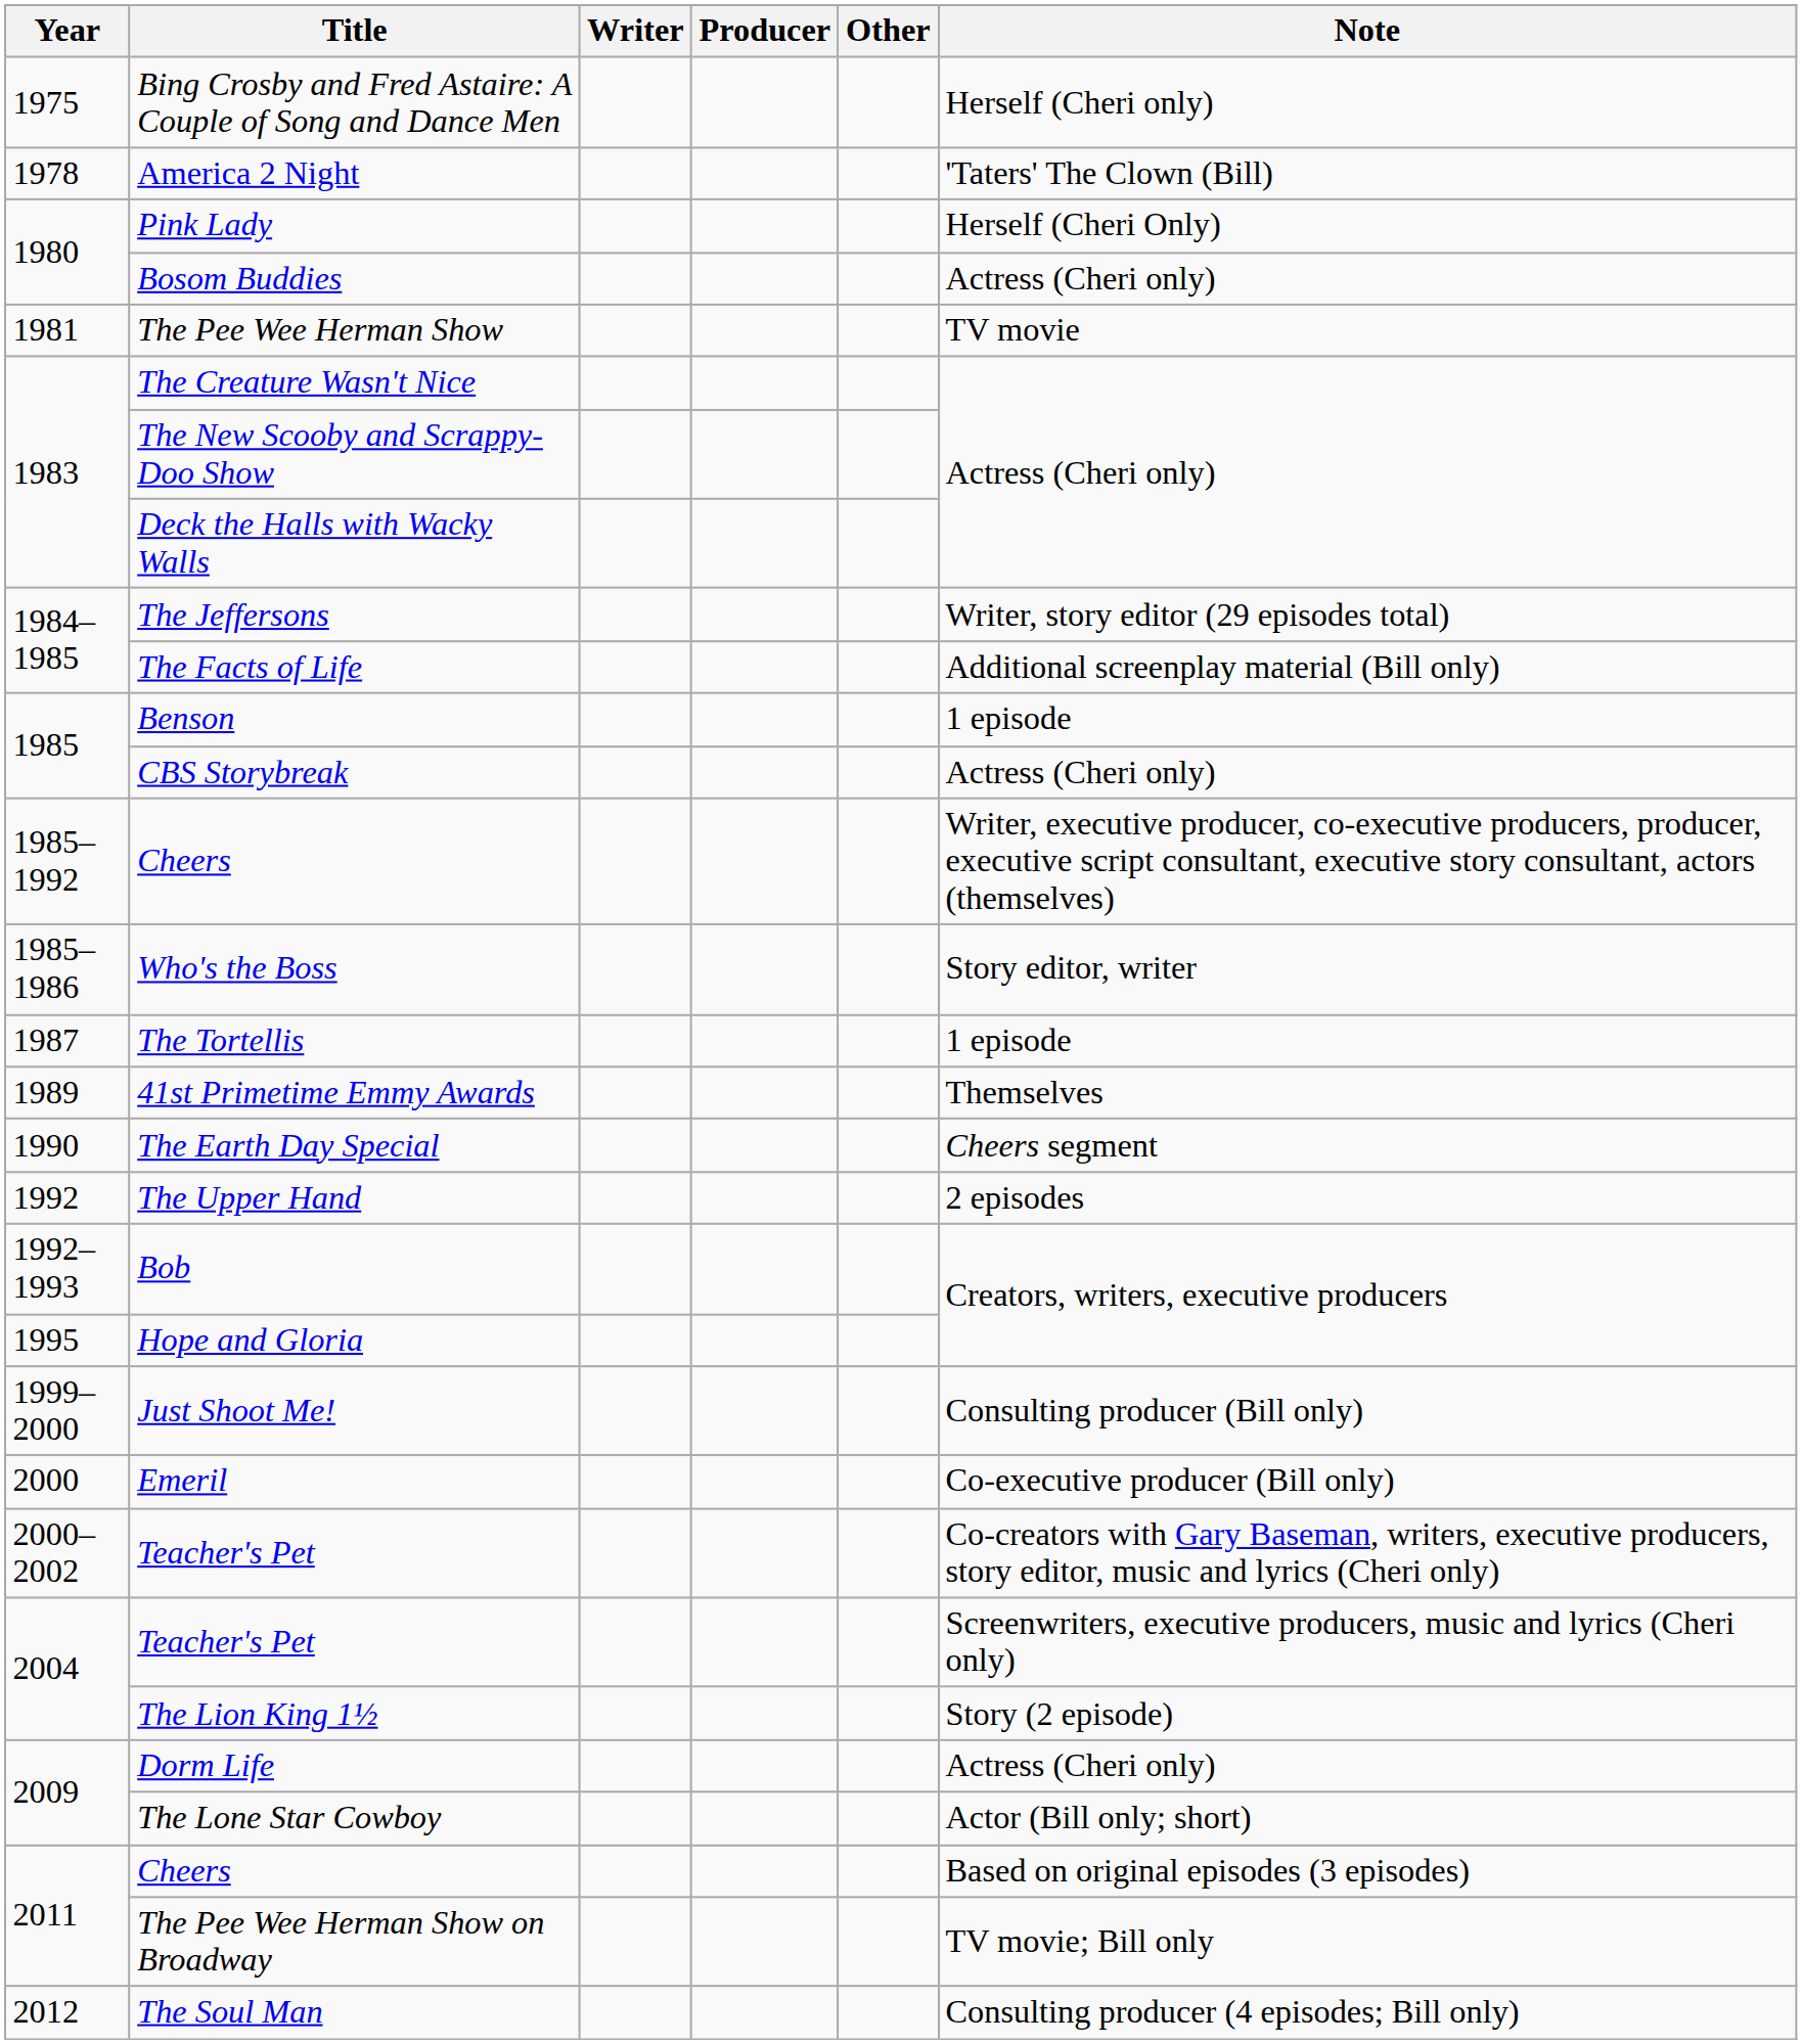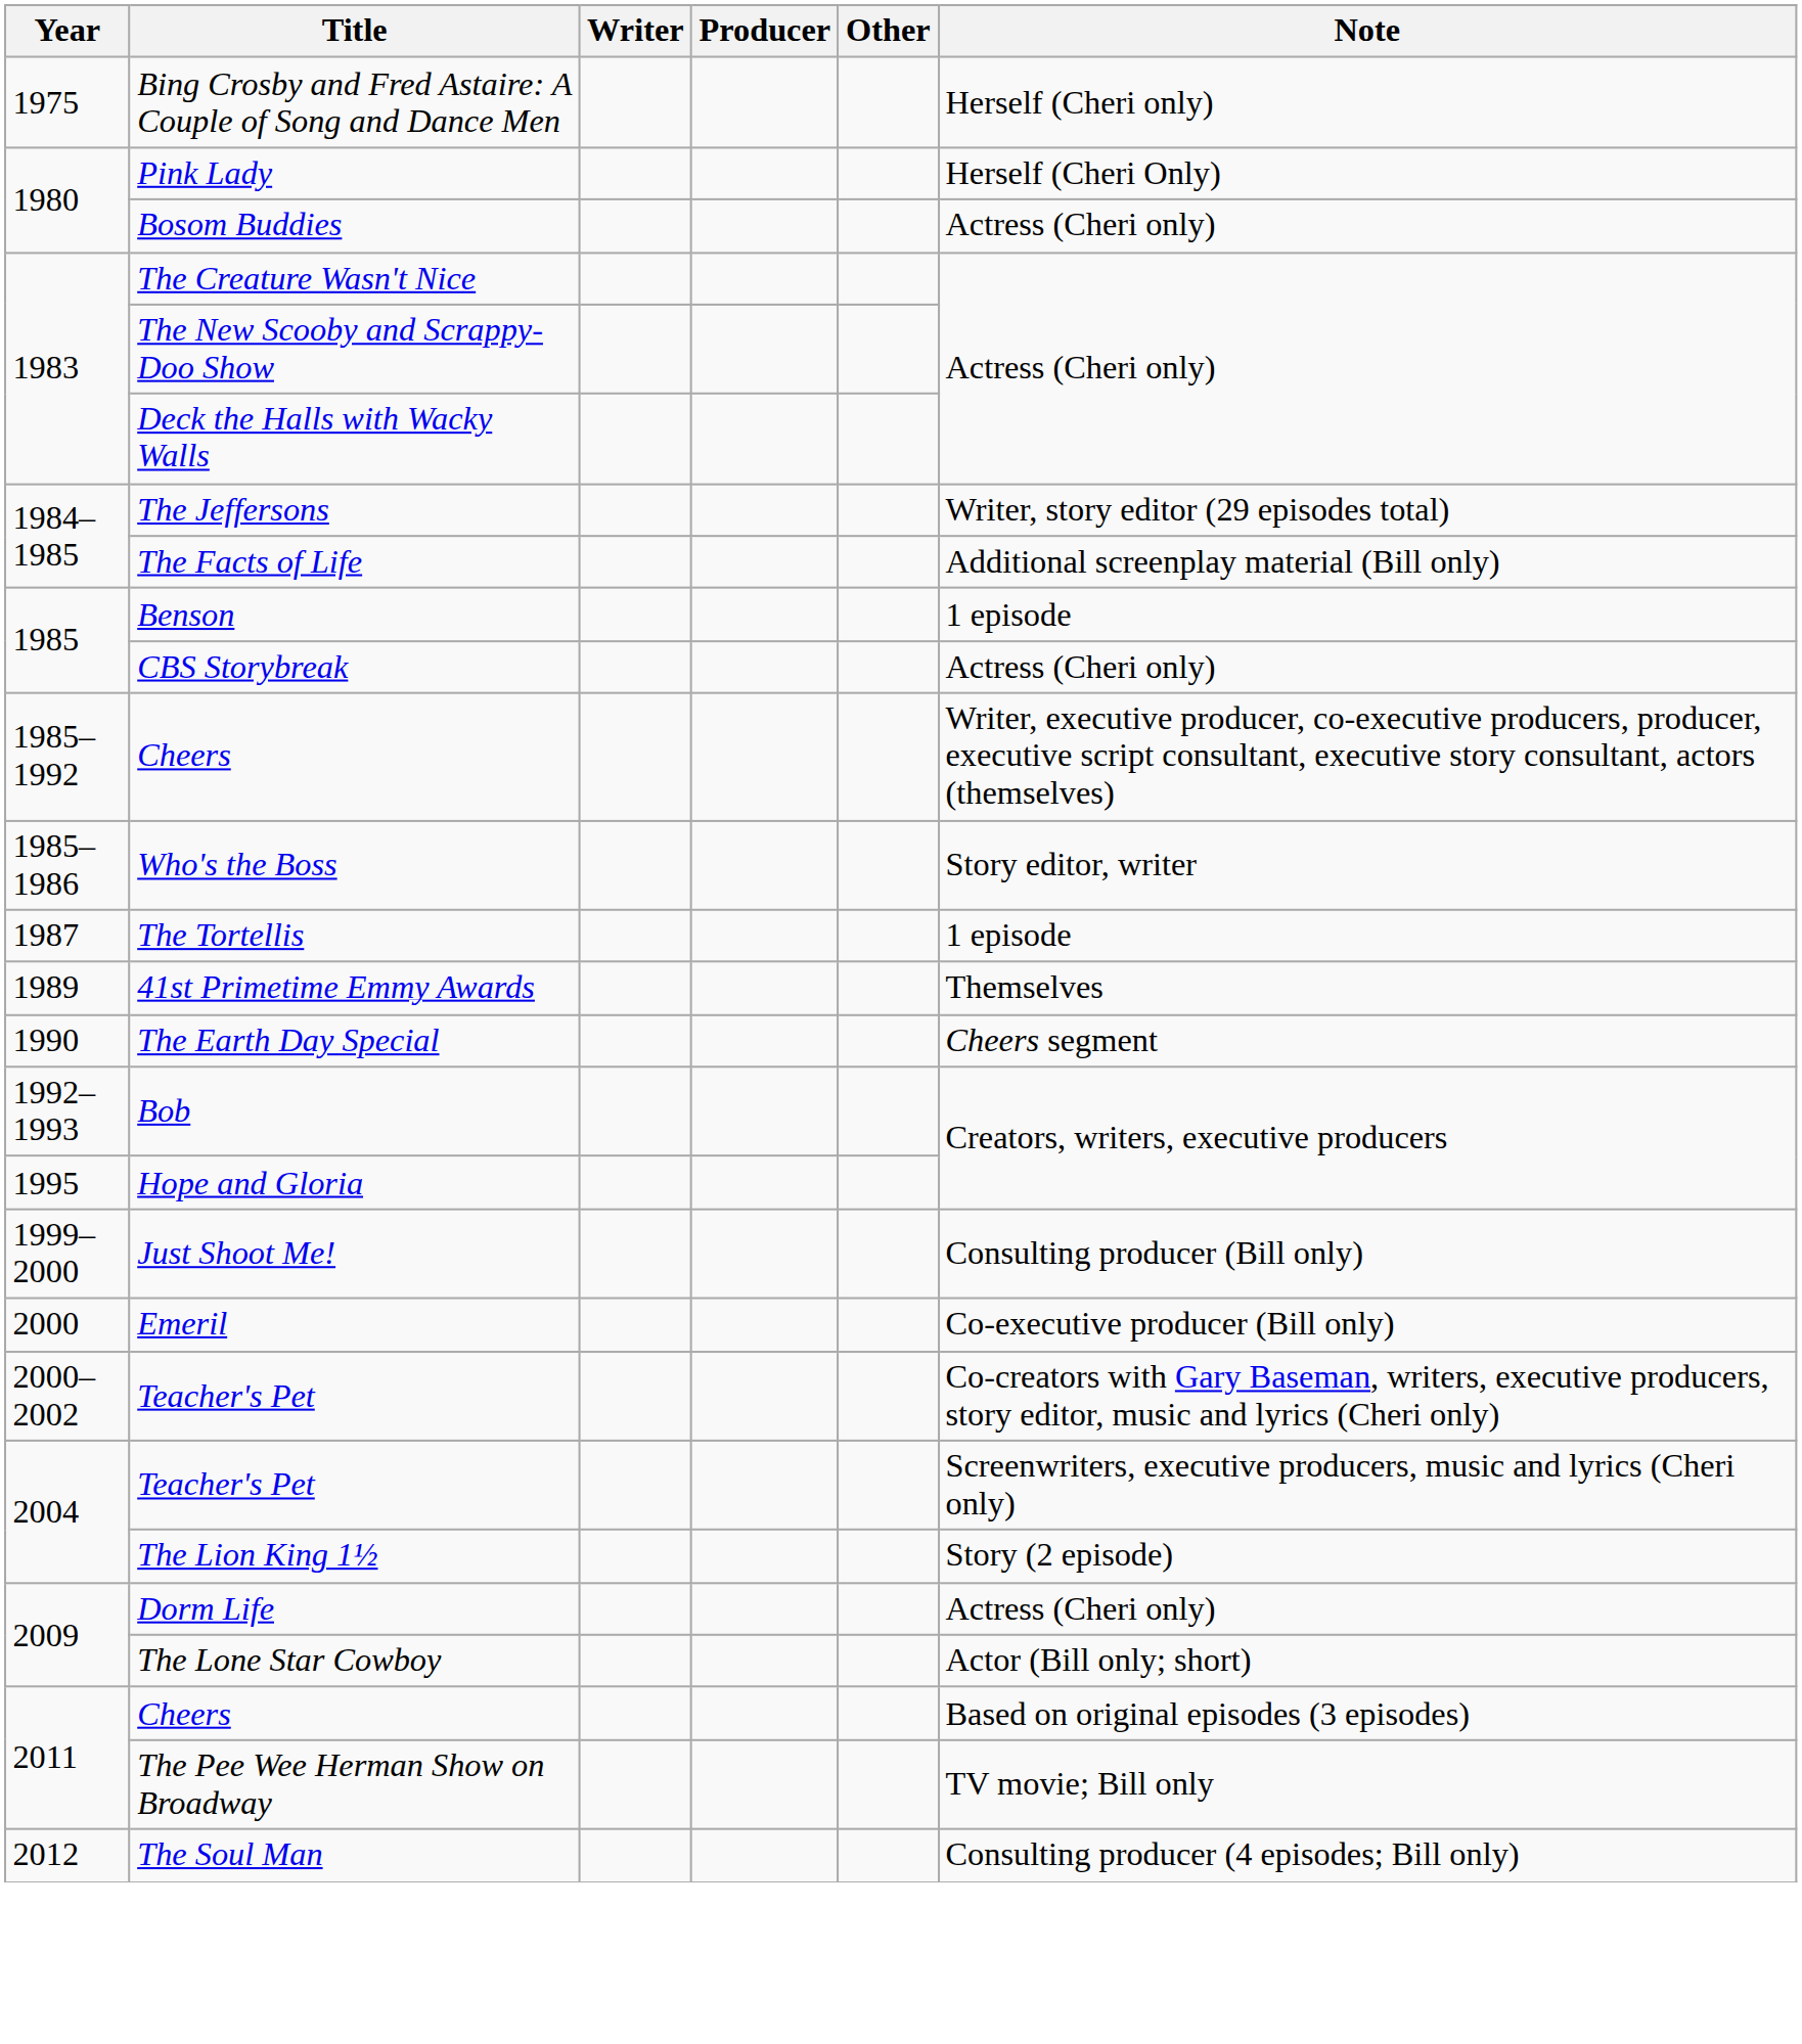 <table class="wikitable sortable">
 <tr>
 <th>Year</th>
 <th>Title</th>
 <th>Writer</th>
 <th>Producer</th>
 <th>Other</th>
 <th>Note</th>
 </tr>
 <tr>
 <td>1975</td>
 <td><em>Bing Crosby and Fred Astaire: A Couple of Song and Dance Men</em></td>
 <td></td>
 <td></td>
 <td></td>
 <td>Herself (Cheri only)</td>
 </tr>
 <tr>
-<td>1978</td>
-<td><a href='#'>America 2 Night</a></td>
-<td></td>
-<td></td>
-<td></td>
-<td>'Taters' The Clown (Bill)</td>
-</tr>
-<tr>
 <td rowspan="2">1980</td>
 <td><em><a href='#'>Pink Lady</a></em></td>
 <td></td>
 <td></td>
 <td></td>
 <td>Herself (Cheri Only)</td>
 </tr>
 <tr>
 <td><em><a href='#'>Bosom Buddies</a></em></td>
 <td></td>
 <td></td>
 <td></td>
 <td>Actress (Cheri only)</td>
-</tr>
-<tr>
-<td>1981</td>
-<td><em>The Pee Wee Herman Show</em></td>
-<td></td>
-<td></td>
-<td></td>
-<td>TV movie</td>
 </tr>
 <tr>
 <td rowspan="3">1983</td>
 <td><em><a href='#'>The Creature Wasn't Nice</a></em></td>
 <td></td>
 <td></td>
 <td></td>
 <td rowspan="3">Actress (Cheri only)</td>
 </tr>
 <tr>
 <td><em><a href='#'>The New Scooby and Scrappy-Doo Show</a></em></td>
 <td></td>
 <td></td>
 <td></td>
 </tr>
 <tr>
 <td><em><a href='#'>Deck the Halls with Wacky Walls</a></em></td>
 <td></td>
 <td></td>
 <td></td>
 </tr>
 <tr>
 <td rowspan="2">1984–1985</td>
 <td><em><a href='#'>The Jeffersons</a></em></td>
 <td></td>
 <td></td>
 <td></td>
 <td>Writer, story editor (29 episodes total)</td>
 </tr>
 <tr>
 <td><em><a href='#'>The Facts of Life</a></em></td>
 <td></td>
 <td></td>
 <td></td>
 <td>Additional screenplay material (Bill only)</td>
 </tr>
 <tr>
 <td rowspan="2">1985</td>
 <td><em><a href='#'>Benson</a></em></td>
 <td></td>
 <td></td>
 <td></td>
 <td>1 episode</td>
 </tr>
 <tr>
 <td><em><a href='#'>CBS Storybreak</a></em></td>
 <td></td>
 <td></td>
 <td></td>
 <td>Actress (Cheri only)</td>
 </tr>
 <tr>
 <td>1985–1992</td>
 <td><em><a href='#'>Cheers</a></em></td>
 <td></td>
 <td></td>
 <td></td>
 <td>Writer, executive producer, co-executive producers, producer, executive script consultant, executive story consultant, actors (themselves)</td>
 </tr>
 <tr>
 <td>1985–1986</td>
 <td><em><a href='#'>Who's the Boss</a></em></td>
 <td></td>
 <td></td>
 <td></td>
 <td>Story editor, writer</td>
 </tr>
 <tr>
 <td>1987</td>
 <td><em><a href='#'>The Tortellis</a></em></td>
 <td></td>
 <td></td>
 <td></td>
 <td>1 episode</td>
 </tr>
 <tr>
 <td>1989</td>
 <td><em><a href='#'>41st Primetime Emmy Awards</a></em></td>
 <td></td>
 <td></td>
 <td></td>
 <td>Themselves</td>
 </tr>
 <tr>
 <td>1990</td>
 <td><em><a href='#'>The Earth Day Special</a></em></td>
 <td></td>
 <td></td>
 <td></td>
 <td><em>Cheers</em> segment</td>
-</tr>
-<tr>
-<td>1992</td>
-<td><em><a href='#'>The Upper Hand</a></em></td>
-<td></td>
-<td></td>
-<td></td>
-<td>2 episodes</td>
 </tr>
 <tr>
 <td>1992–1993</td>
 <td><em><a href='#'>Bob</a></em></td>
 <td></td>
 <td></td>
 <td></td>
 <td rowspan="2">Creators, writers, executive producers</td>
 </tr>
 <tr>
 <td>1995</td>
 <td><em><a href='#'>Hope and Gloria</a></em></td>
 <td></td>
 <td></td>
 <td></td>
 </tr>
 <tr>
 <td>1999–2000</td>
 <td><em><a href='#'>Just Shoot Me!</a></em></td>
 <td></td>
 <td></td>
 <td></td>
 <td>Consulting producer (Bill only)</td>
 </tr>
 <tr>
 <td>2000</td>
 <td><em><a href='#'>Emeril</a></em></td>
 <td></td>
 <td></td>
 <td></td>
 <td>Co-executive producer (Bill only)</td>
 </tr>
 <tr>
 <td>2000–2002</td>
 <td><em><a href='#'>Teacher's Pet</a></em></td>
 <td></td>
 <td></td>
 <td></td>
 <td>Co-creators with <a href='#'>Gary Baseman</a>, writers, executive producers, story editor, music and lyrics (Cheri only)</td>
 </tr>
 <tr>
 <td rowspan="2">2004</td>
 <td><em><a href='#'>Teacher's Pet</a></em></td>
 <td></td>
 <td></td>
 <td></td>
 <td>Screenwriters, executive producers, music and lyrics (Cheri only)</td>
 </tr>
 <tr>
 <td><em><a href='#'>The Lion King 1½</a></em></td>
 <td></td>
 <td></td>
 <td></td>
 <td>Story (2 episode)</td>
 </tr>
 <tr>
 <td rowspan="2">2009</td>
 <td><em><a href='#'>Dorm Life</a></em></td>
 <td></td>
 <td></td>
 <td></td>
 <td>Actress (Cheri only)</td>
 </tr>
 <tr>
 <td><em>The Lone Star Cowboy</em></td>
 <td></td>
 <td></td>
 <td></td>
 <td>Actor (Bill only; short)</td>
 </tr>
 <tr>
 <td rowspan="2">2011</td>
 <td><em><a href='#'>Cheers</a></em></td>
 <td></td>
 <td></td>
 <td></td>
 <td>Based on original episodes (3 episodes)</td>
 </tr>
 <tr>
 <td><em>The Pee Wee Herman Show on Broadway</em></td>
 <td></td>
 <td></td>
 <td></td>
 <td>TV movie; Bill only</td>
 </tr>
 <tr>
 <td>2012</td>
 <td><em><a href='#'>The Soul Man</a></em></td>
 <td></td>
 <td></td>
 <td></td>
 <td>Consulting producer (4 episodes; Bill only)</td>
 </tr>
 <tr>
 </tr>
 </table>
